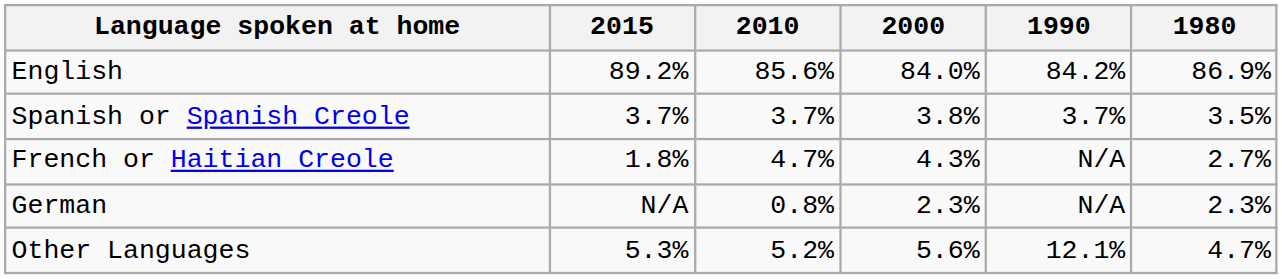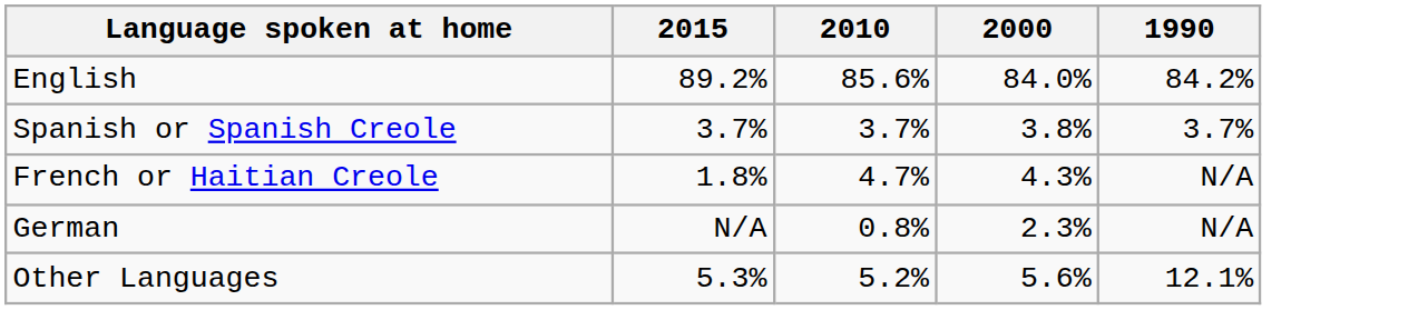 <table class="wikitable" style="font-size: 90%; text-align: right;">
 <tr>
 <th style="width: 20em;">Language spoken at home</th>
 <th style="width: 5em;">2015</th>
 <th style="width: 5em;">2010</th>
 <th style="width: 5em;">2000</th>
 <th style="width: 5em;">1990</th>
-<th style="width: 5em;">1980</th>
 </tr>
 <tr>
 <td style="text-align:left">English</td>
 <td>89.2%</td>
 <td>85.6%</td>
 <td>84.0%</td>
 <td>84.2%</td>
-<td>86.9%</td>
 </tr>
 <tr>
 <td style="text-align:left">Spanish or <a href='#'>Spanish Creole</a></td>
 <td>3.7%</td>
 <td>3.7%</td>
 <td>3.8%</td>
 <td>3.7%</td>
-<td>3.5%</td>
 </tr>
 <tr>
 <td style="text-align:left">French or <a href='#'>Haitian Creole</a></td>
 <td>1.8%</td>
 <td>4.7%</td>
 <td>4.3%</td>
 <td>N/A</td>
-<td>2.7%</td>
 </tr>
 <tr>
 <td style="text-align:left">German</td>
 <td>N/A</td>
 <td>0.8%</td>
 <td>2.3%</td>
 <td>N/A</td>
-<td>2.3%</td>
 </tr>
 <tr>
 <td style="text-align:left">Other Languages</td>
 <td>5.3%</td>
 <td>5.2%</td>
 <td>5.6%</td>
 <td>12.1%</td>
-<td>4.7%</td>
 </tr>
 </table>
